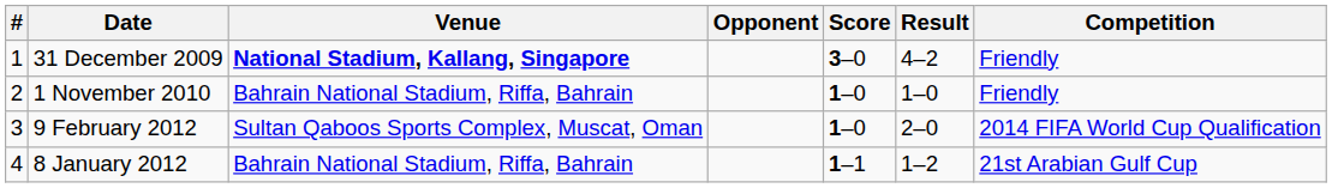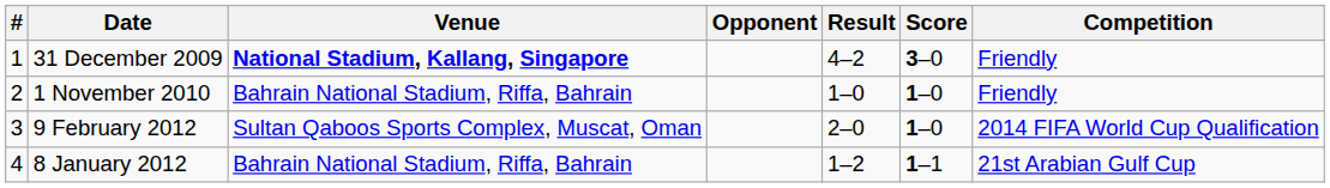 <table class="wikitable">
 <tr>
 <th>#</th>
 <th>Date</th>
 <th>Venue</th>
 <th>Opponent</th>
+<th>Result</th>
 <th>Score</th>
-<th>Result</th>
 <th>Competition</th>
 </tr>
 <tr>
 <td>1</td>
 <td>31 December 2009</td>
 <td><strong><a href='#'>National Stadium</a>, <a href='#'>Kallang</a>, <a href='#'>Singapore</a></strong></td>
 <td></td>
+<td>4–2</td>
 <td><strong>3</strong>–0</td>
-<td>4–2</td>
 <td><a href='#'>Friendly</a></td>
 </tr>
 <tr>
 <td>2</td>
 <td>1 November 2010</td>
 <td><a href='#'>Bahrain National Stadium</a>, <a href='#'>Riffa</a>, <a href='#'>Bahrain</a></td>
 <td></td>
+<td>1–0</td>
 <td><strong>1</strong>–0</td>
-<td>1–0</td>
 <td><a href='#'>Friendly</a></td>
 </tr>
 <tr>
 <td>3</td>
 <td>9 February 2012</td>
 <td><a href='#'>Sultan Qaboos Sports Complex</a>, <a href='#'>Muscat</a>, <a href='#'>Oman</a></td>
 <td></td>
+<td>2–0</td>
 <td><strong>1</strong>–0</td>
-<td>2–0</td>
 <td><a href='#'>2014 FIFA World Cup Qualification</a></td>
 </tr>
 <tr>
 <td>4</td>
 <td>8 January 2012</td>
 <td><a href='#'>Bahrain National Stadium</a>, <a href='#'>Riffa</a>, <a href='#'>Bahrain</a></td>
 <td></td>
+<td>1–2</td>
 <td><strong>1</strong>–1</td>
-<td>1–2</td>
 <td><a href='#'>21st Arabian Gulf Cup</a></td>
 </tr>
 </table>
